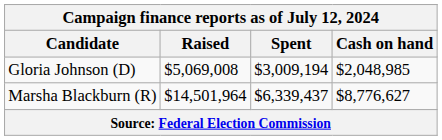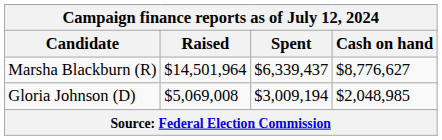 <table class="wikitable sortable">
 <tr>
 <th colspan="4">Campaign finance reports as of July 12, 2024</th>
 </tr>
 <tr style="text-align:center;">
 <th>Candidate</th>
 <th>Raised</th>
 <th>Spent</th>
 <th>Cash on hand</th>
 </tr>
 <tr>
+<td>Marsha Blackburn (R)</td>
+<td>$14,501,964</td>
+<td>$6,339,437</td>
+<td>$8,776,627</td>
+</tr>
+<tr>
 <td>Gloria Johnson (D)</td>
 <td>$5,069,008</td>
 <td>$3,009,194</td>
 <td>$2,048,985</td>
 </tr>
 <tr>
-<td>Marsha Blackburn (R)</td>
-<td>$14,501,964</td>
-<td>$6,339,437</td>
-<td>$8,776,627</td>
-</tr>
-<tr>
 <th colspan="4"><small>Source: <a href='#'>Federal Election Commission</a></small></th>
 </tr>
 </table>
